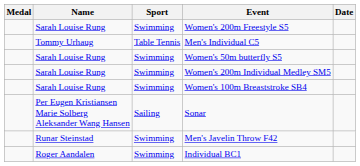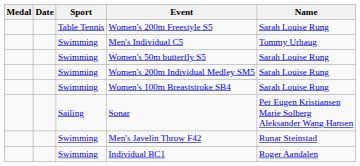 <table class="wikitable sortable" style="font-size: 95%">
 <tr>
 <th>Medal</th>
-<th>Name</th>
+<th>Date</th>
 <th>Sport</th>
 <th>Event</th>
-<th>Date</th>
+<th>Name</th>
 </tr>
 <tr>
 <td></td>
+<td></td>
+<td><a href='#'>Table Tennis</a></td>
+<td><a href='#'>Women's 200m Freestyle S5</a></td>
 <td><a href='#'>Sarah Louise Rung</a></td>
-<td><a href='#'>Swimming</a></td>
-<td><a href='#'>Women's 200m Freestyle S5</a></td>
-<td></td>
 </tr>
 <tr>
 <td></td>
+<td></td>
+<td><a href='#'>Swimming</a></td>
+<td><a href='#'>Men's Individual C5</a></td>
 <td><a href='#'>Tommy Urhaug</a></td>
-<td><a href='#'>Table Tennis</a></td>
-<td><a href='#'>Men's Individual C5</a></td>
-<td></td>
 </tr>
 <tr>
 <td></td>
-<td><a href='#'>Sarah Louise Rung</a></td>
+<td></td>
 <td><a href='#'>Swimming</a></td>
 <td><a href='#'>Women's 50m butterfly S5</a></td>
-<td></td>
+<td><a href='#'>Sarah Louise Rung</a></td>
 </tr>
 <tr>
 <td></td>
-<td><a href='#'>Sarah Louise Rung</a></td>
+<td></td>
 <td><a href='#'>Swimming</a></td>
 <td><a href='#'>Women's 200m Individual Medley SM5</a></td>
-<td></td>
+<td><a href='#'>Sarah Louise Rung</a></td>
 </tr>
 <tr>
 <td></td>
-<td><a href='#'>Sarah Louise Rung</a></td>
+<td></td>
 <td><a href='#'>Swimming</a></td>
 <td><a href='#'>Women's 100m Breaststroke SB4</a></td>
-<td></td>
+<td><a href='#'>Sarah Louise Rung</a></td>
 </tr>
 <tr>
 <td></td>
-<td><a href='#'>Per Eugen Kristiansen</a><br><a href='#'>Marie Solberg</a><br><a href='#'>Aleksander Wang Hansen</a></td>
+<td></td>
 <td><a href='#'>Sailing</a></td>
 <td><a href='#'>Sonar</a></td>
-<td></td>
+<td><a href='#'>Per Eugen Kristiansen</a><br><a href='#'>Marie Solberg</a><br><a href='#'>Aleksander Wang Hansen</a></td>
 </tr>
 <tr>
 <td></td>
-<td><a href='#'>Runar Steinstad</a></td>
+<td></td>
 <td><a href='#'>Swimming</a></td>
 <td><a href='#'>Men's Javelin Throw F42</a></td>
-<td></td>
+<td><a href='#'>Runar Steinstad</a></td>
 </tr>
 <tr>
 <td></td>
-<td><a href='#'>Roger Aandalen</a></td>
+<td></td>
 <td><a href='#'>Swimming</a></td>
 <td><a href='#'>Individual BC1</a></td>
-<td></td>
+<td><a href='#'>Roger Aandalen</a></td>
 </tr>
 </table>
